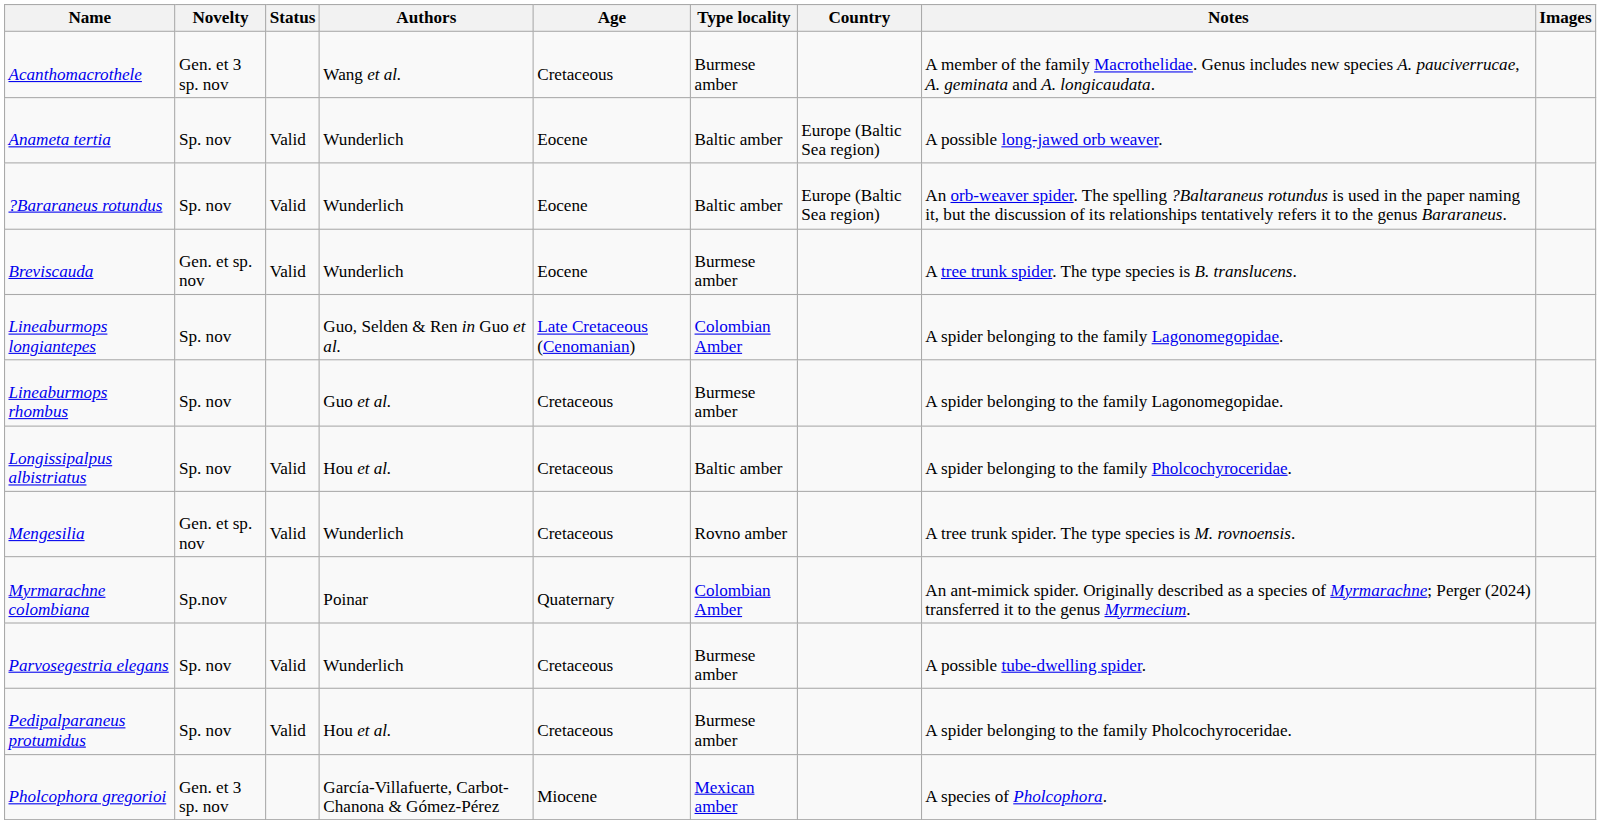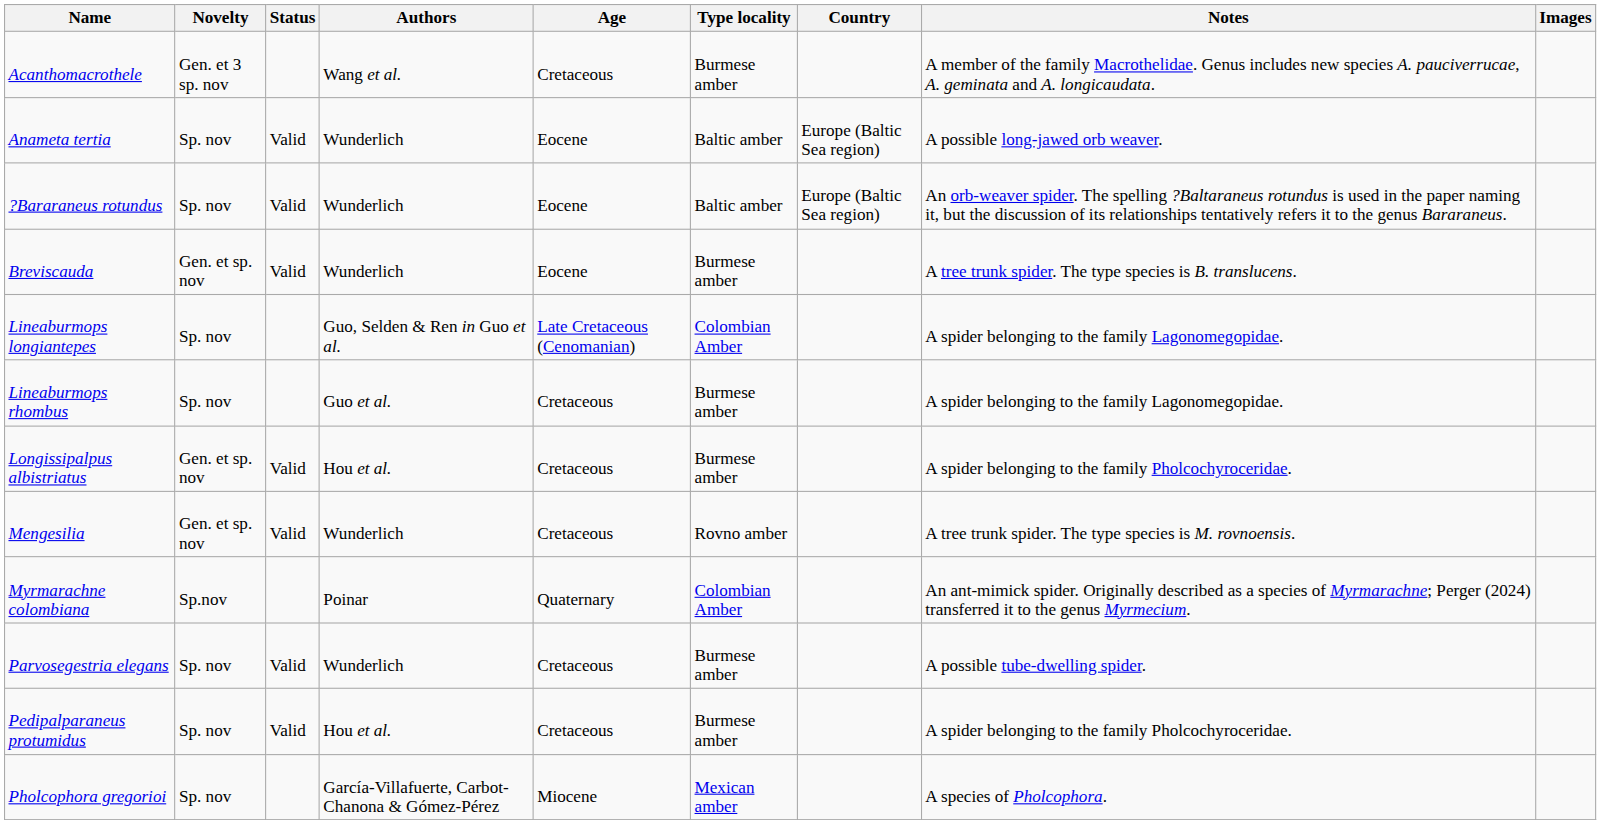 <table class="wikitable sortable" align="center" width="75%">
 <tr>
 <th>Name</th>
 <th>Novelty</th>
 <th>Status</th>
 <th>Authors</th>
 <th>Age</th>
 <th>Type locality</th>
 <th>Country</th>
 <th>Notes</th>
 <th>Images</th>
 </tr>
 <tr>
 <td><br><em><a href='#'>Acanthomacrothele</a></em></td>
 <td><br>Gen. et 3 sp. nov</td>
 <td></td>
 <td><br>Wang <em>et al.</em></td>
 <td><br>Cretaceous</td>
 <td><br>Burmese amber</td>
 <td><br></td>
 <td><br>A member of the family <a href='#'>Macrothelidae</a>. Genus includes new species <em>A. pauciverrucae</em>, <em>A. geminata</em> and <em>A. longicaudata</em>.</td>
 <td></td>
 </tr>
 <tr>
 <td><br><em><a href='#'>Anameta tertia</a></em></td>
 <td><br>Sp. nov</td>
 <td><br>Valid</td>
 <td><br>Wunderlich</td>
 <td><br>Eocene</td>
 <td><br>Baltic amber</td>
 <td><br>Europe (Baltic Sea region)</td>
 <td><br>A possible <a href='#'>long-jawed orb weaver</a>.</td>
 <td></td>
 </tr>
 <tr>
 <td><br><em><a href='#'>?Bararaneus rotundus</a></em></td>
 <td><br>Sp. nov</td>
 <td><br>Valid</td>
 <td><br>Wunderlich</td>
 <td><br>Eocene</td>
 <td><br>Baltic amber</td>
 <td><br>Europe (Baltic Sea region)</td>
 <td><br>An <a href='#'>orb-weaver spider</a>. The spelling <em>?Baltaraneus rotundus</em> is used in the paper naming it, but the discussion of its relationships tentatively refers it to the genus <em>Bararaneus</em>.</td>
 <td></td>
 </tr>
 <tr>
 <td><br><em><a href='#'>Breviscauda</a></em></td>
 <td><br>Gen. et sp. nov</td>
 <td><br>Valid</td>
 <td><br>Wunderlich</td>
 <td><br>Eocene</td>
 <td><br>Burmese amber</td>
 <td><br></td>
 <td><br>A <a href='#'>tree trunk spider</a>. The type species is <em>B. translucens</em>.</td>
 <td></td>
 </tr>
 <tr>
 <td><br><em><a href='#'>Lineaburmops longiantepes</a></em></td>
 <td><br>Sp. nov</td>
 <td></td>
 <td><br>Guo, Selden & Ren <em>in</em> Guo <em>et al.</em></td>
 <td><br><a href='#'>Late Cretaceous</a> (<a href='#'>Cenomanian</a>)</td>
 <td><br><a href='#'>Colombian Amber</a></td>
 <td><br></td>
 <td><br>A spider belonging to the family <a href='#'>Lagonomegopidae</a>.</td>
 <td></td>
 </tr>
 <tr>
 <td><br><em><a href='#'>Lineaburmops rhombus</a></em></td>
 <td><br>Sp. nov</td>
 <td></td>
 <td><br>Guo <em>et al.</em></td>
 <td><br>Cretaceous</td>
 <td><br>Burmese amber</td>
 <td><br></td>
 <td><br>A spider belonging to the family Lagonomegopidae.</td>
 <td></td>
 </tr>
 <tr>
 <td><br><em><a href='#'>Longissipalpus albistriatus</a></em></td>
-<td><br>Sp. nov</td>
+<td><br>Gen. et sp. nov</td>
 <td><br>Valid</td>
 <td><br>Hou <em>et al.</em></td>
 <td><br>Cretaceous</td>
-<td><br>Baltic amber</td>
+<td><br>Burmese amber</td>
 <td><br></td>
 <td><br>A spider belonging to the family <a href='#'>Pholcochyroceridae</a>.</td>
 <td></td>
 </tr>
 <tr>
 <td><br><em><a href='#'>Mengesilia</a></em></td>
 <td><br>Gen. et sp. nov</td>
 <td><br>Valid</td>
 <td><br>Wunderlich</td>
 <td><br>Cretaceous</td>
 <td><br>Rovno amber</td>
 <td><br></td>
 <td><br>A tree trunk spider. The type species is <em>M. rovnoensis</em>.</td>
 <td></td>
 </tr>
 <tr>
 <td><br><em><a href='#'>Myrmarachne colombiana</a></em></td>
 <td><br>Sp.nov</td>
 <td></td>
 <td><br>Poinar</td>
 <td><br>Quaternary</td>
 <td><br><a href='#'>Colombian Amber</a></td>
 <td><br></td>
 <td><br>An ant-mimick spider. Originally described as a species of <em><a href='#'>Myrmarachne</a></em>; Perger (2024) transferred it to the genus <em><a href='#'>Myrmecium</a></em>.</td>
 <td></td>
 </tr>
 <tr>
 <td><br><em><a href='#'>Parvosegestria elegans</a></em></td>
 <td><br>Sp. nov</td>
 <td><br>Valid</td>
 <td><br>Wunderlich</td>
 <td><br>Cretaceous</td>
 <td><br>Burmese amber</td>
 <td><br></td>
 <td><br>A possible <a href='#'>tube-dwelling spider</a>.</td>
 <td></td>
 </tr>
 <tr>
 <td><br><em><a href='#'>Pedipalparaneus protumidus</a></em></td>
 <td><br>Sp. nov</td>
 <td><br>Valid</td>
 <td><br>Hou <em>et al.</em></td>
 <td><br>Cretaceous</td>
 <td><br>Burmese amber</td>
 <td><br></td>
 <td><br>A spider belonging to the family Pholcochyroceridae.</td>
 <td></td>
 </tr>
 <tr>
 <td><br><em><a href='#'>Pholcophora gregorioi</a></em></td>
-<td><br>Gen. et 3 sp. nov</td>
+<td><br>Sp. nov</td>
 <td></td>
 <td><br>García-Villafuerte, Carbot-Chanona & Gómez-Pérez</td>
 <td><br>Miocene</td>
 <td><br><a href='#'>Mexican amber</a></td>
 <td><br></td>
 <td><br>A species of <em><a href='#'>Pholcophora</a></em>.</td>
 <td></td>
 </tr>
 <tr>
 </tr>
 </table>
